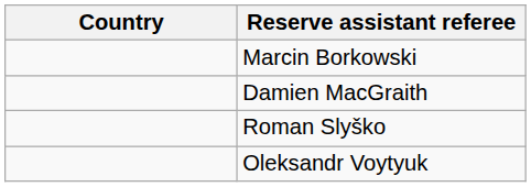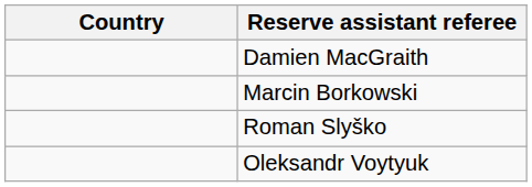 <table class="wikitable">
 <tr>
 <th width=160>Country</th>
 <th width=200>Reserve assistant referee</th>
 </tr>
 <tr>
 <td></td>
-<td>Marcin Borkowski</td>
+<td>Damien MacGraith</td>
 </tr>
 <tr>
 <td></td>
-<td>Damien MacGraith</td>
+<td>Marcin Borkowski</td>
 </tr>
 <tr>
 <td></td>
 <td>Roman Slyško</td>
 </tr>
 <tr>
 <td></td>
 <td>Oleksandr Voytyuk</td>
 </tr>
 </table>
